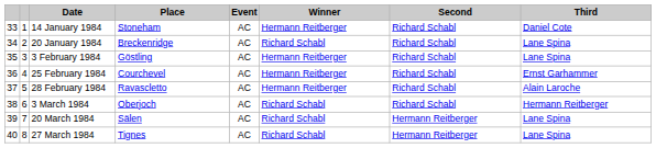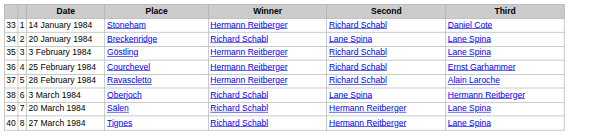 <table class="wikitable plainrowheaders" style="background:#fff; font-size:86%; line-height:16px; border:grey solid 1px; border-collapse:collapse;">
 <tr style="background:#ccc; text-align:center;">
 <th scope="col" style="background:#ccc; width=20 px;"></th>
 <th scope="col" style="background:#ccc; width=30 px;"></th>
 <th scope="col" style="background:#ccc; width:120px;">Date</th>
 <th scope="col" style="background:#ccc; width:160px;">Place</th>
-<th scope="col" style="background:#ccc; width:15px;">Event</th>
 <th scope="col" style="background:#ccc; width:185px;">Winner</th>
 <th scope="col" style="background:#ccc; width:185px;">Second</th>
 <th scope="col" style="background:#ccc; width:185px;">Third</th>
 </tr>
 <tr>
 <td align=center>33</td>
 <td align=center>1</td>
 <td>14 January 1984</td>
 <td> <a href='#'>Stoneham</a></td>
-<td align=center>AC</td>
 <td> <a href='#'>Hermann Reitberger</a></td>
 <td> <a href='#'>Richard Schabl</a></td>
 <td> <a href='#'>Daniel Cote</a></td>
 </tr>
 <tr>
 <td align=center>34</td>
 <td align=center>2</td>
 <td>20 January 1984</td>
 <td> <a href='#'>Breckenridge</a></td>
-<td align=center>AC</td>
 <td> <a href='#'>Richard Schabl</a></td>
-<td> <a href='#'>Richard Schabl</a></td>
+<td> <a href='#'>Lane Spina</a></td>
 <td> <a href='#'>Lane Spina</a></td>
 </tr>
 <tr>
 <td align=center>35</td>
 <td align=center>3</td>
 <td>3 February 1984</td>
 <td> <a href='#'>Göstling</a></td>
-<td align=center>AC</td>
 <td> <a href='#'>Hermann Reitberger</a></td>
 <td> <a href='#'>Richard Schabl</a></td>
 <td> <a href='#'>Lane Spina</a></td>
 </tr>
 <tr>
 <td align=center>36</td>
 <td align=center>4</td>
 <td>25 February 1984</td>
 <td> <a href='#'>Courchevel</a></td>
-<td align=center>AC</td>
 <td> <a href='#'>Hermann Reitberger</a></td>
 <td> <a href='#'>Richard Schabl</a></td>
 <td> <a href='#'>Ernst Garhammer</a></td>
 </tr>
 <tr>
 <td align=center>37</td>
 <td align=center>5</td>
 <td>28 February 1984</td>
 <td> <a href='#'>Ravascletto</a></td>
-<td align=center>AC</td>
 <td> <a href='#'>Hermann Reitberger</a></td>
 <td> <a href='#'>Richard Schabl</a></td>
 <td> <a href='#'>Alain Laroche</a></td>
 </tr>
 <tr>
 <td align=center>38</td>
 <td align=center>6</td>
 <td>3 March 1984</td>
 <td> <a href='#'>Oberjoch</a></td>
-<td align=center>AC</td>
 <td> <a href='#'>Richard Schabl</a></td>
-<td> <a href='#'>Richard Schabl</a></td>
+<td> <a href='#'>Lane Spina</a></td>
 <td> <a href='#'>Hermann Reitberger</a></td>
 </tr>
 <tr>
 <td align=center>39</td>
 <td align=center>7</td>
 <td>20 March 1984</td>
 <td> <a href='#'>Sälen</a></td>
-<td align=center>AC</td>
 <td> <a href='#'>Richard Schabl</a></td>
 <td> <a href='#'>Hermann Reitberger</a></td>
 <td> <a href='#'>Lane Spina</a></td>
 </tr>
 <tr>
 <td align=center>40</td>
 <td align=center>8</td>
 <td>27 March 1984</td>
 <td> <a href='#'>Tignes</a></td>
-<td align=center>AC</td>
 <td> <a href='#'>Richard Schabl</a></td>
 <td> <a href='#'>Hermann Reitberger</a></td>
 <td> <a href='#'>Lane Spina</a></td>
 </tr>
 </table>
